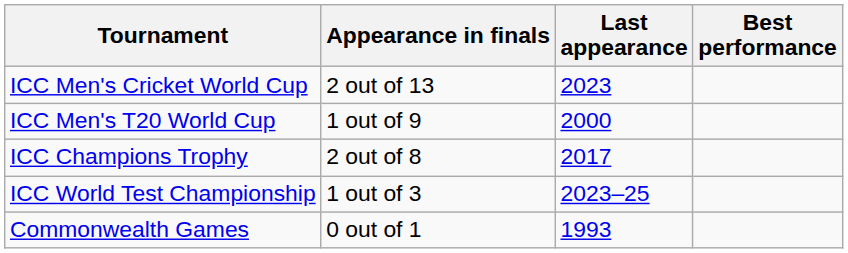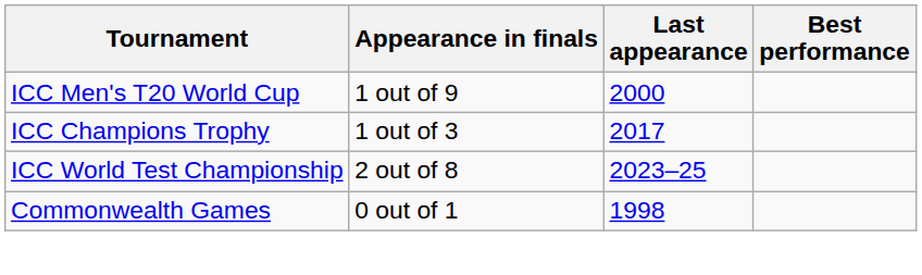 <table class="wikitable sortable" style="text-align:left;">
 <tr>
 <th>Tournament</th>
 <th data-sort-type="number">Appearance in finals</th>
 <th>Last<br>appearance</th>
 <th>Best<br>performance</th>
-</tr>
-<tr>
-<td><a href='#'>ICC Men's Cricket World Cup</a></td>
-<td>2 out of 13</td>
-<td><a href='#'>2023</a></td>
-<td></td>
 </tr>
 <tr>
 <td><a href='#'>ICC Men's T20 World Cup</a></td>
 <td>1 out of 9</td>
 <td><a href='#'>2000</a></td>
 <td></td>
 </tr>
 <tr>
 <td><a href='#'>ICC Champions Trophy</a></td>
-<td>2 out of 8</td>
+<td>1 out of 3</td>
 <td><a href='#'>2017</a></td>
 <td></td>
 </tr>
 <tr>
 <td><a href='#'>ICC World Test Championship</a></td>
-<td>1 out of 3</td>
+<td>2 out of 8</td>
 <td><a href='#'>2023–25</a></td>
 <td></td>
 </tr>
 <tr>
 <td><a href='#'>Commonwealth Games</a></td>
 <td>0 out of 1</td>
-<td><a href='#'>1993</a></td>
+<td><a href='#'>1998</a></td>
 <td></td>
 </tr>
 </table>
